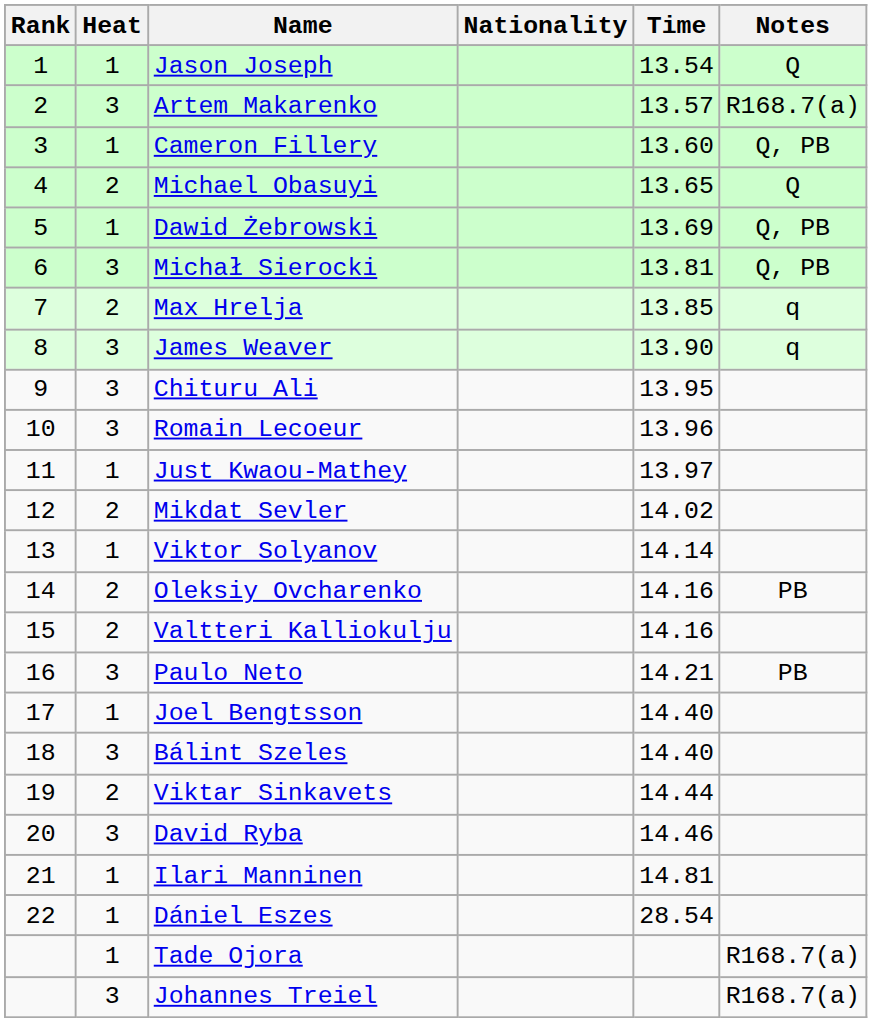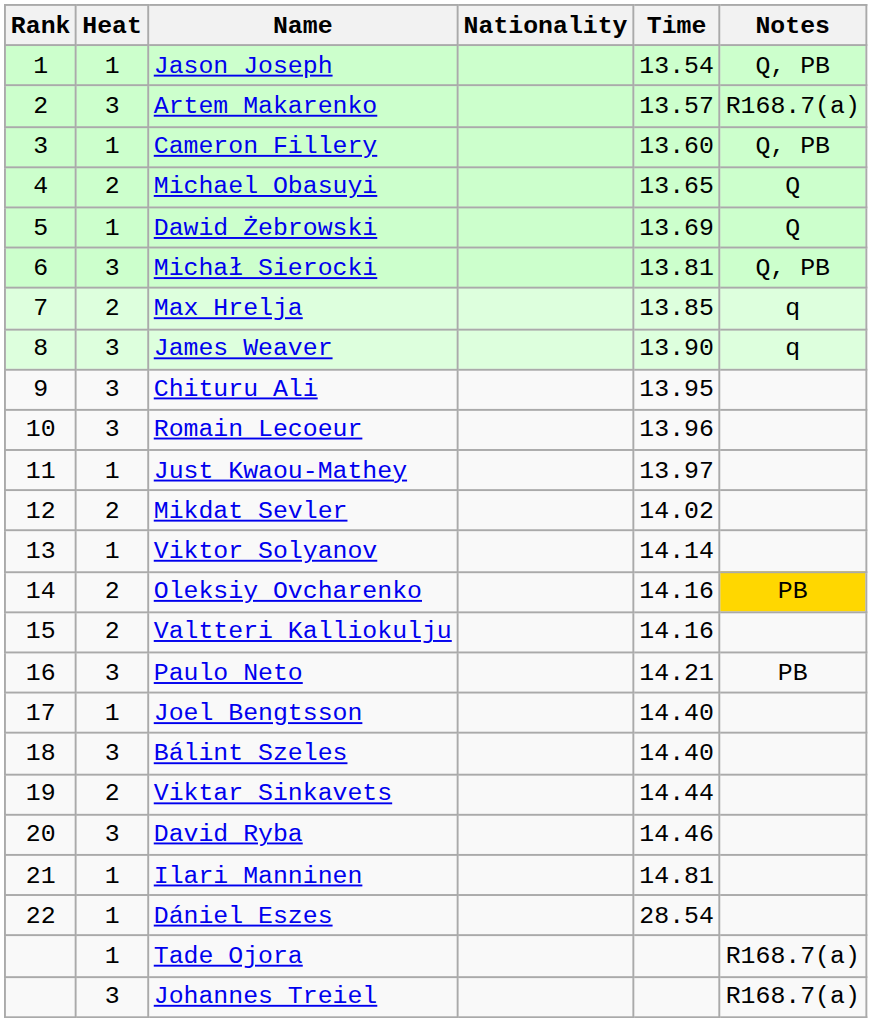 <table class="wikitable sortable" style="text-align:center">
 <tr>
 <th>Rank</th>
 <th>Heat</th>
 <th>Name</th>
 <th>Nationality</th>
 <th>Time</th>
 <th>Notes</th>
 </tr>
 <tr bgcolor=ccffcc>
 <td>1</td>
 <td>1</td>
 <td align=left><a href='#'>Jason Joseph</a></td>
 <td align=left></td>
 <td>13.54</td>
-<td>Q</td>
+<td>Q, PB</td>
 </tr>
 <tr bgcolor=ccffcc>
 <td>2</td>
 <td>3</td>
 <td align=left><a href='#'>Artem Makarenko</a></td>
 <td align=left></td>
 <td>13.57</td>
 <td>R168.7(a)</td>
 </tr>
 <tr bgcolor=ccffcc>
 <td>3</td>
 <td>1</td>
 <td align=left><a href='#'>Cameron Fillery</a></td>
 <td align=left></td>
 <td>13.60</td>
 <td>Q, PB</td>
 </tr>
 <tr bgcolor=ccffcc>
 <td>4</td>
 <td>2</td>
 <td align=left><a href='#'>Michael Obasuyi</a></td>
 <td align=left></td>
 <td>13.65</td>
 <td>Q</td>
 </tr>
 <tr bgcolor=ccffcc>
 <td>5</td>
 <td>1</td>
 <td align=left><a href='#'>Dawid Żebrowski</a></td>
 <td align=left></td>
 <td>13.69</td>
-<td>Q, PB</td>
+<td>Q</td>
 </tr>
 <tr bgcolor=ccffcc>
 <td>6</td>
 <td>3</td>
 <td align=left><a href='#'>Michał Sierocki</a></td>
 <td align=left></td>
 <td>13.81</td>
 <td>Q, PB</td>
 </tr>
 <tr bgcolor=ddffdd>
 <td>7</td>
 <td>2</td>
 <td align=left><a href='#'>Max Hrelja</a></td>
 <td align=left></td>
 <td>13.85</td>
 <td>q</td>
 </tr>
 <tr bgcolor=ddffdd>
 <td>8</td>
 <td>3</td>
 <td align=left><a href='#'>James Weaver</a></td>
 <td align=left></td>
 <td>13.90</td>
 <td>q</td>
 </tr>
 <tr>
 <td>9</td>
 <td>3</td>
 <td align=left><a href='#'>Chituru Ali</a></td>
 <td align=left></td>
 <td>13.95</td>
 <td></td>
 </tr>
 <tr>
 <td>10</td>
 <td>3</td>
 <td align=left><a href='#'>Romain Lecoeur</a></td>
 <td align=left></td>
 <td>13.96</td>
 <td></td>
 </tr>
 <tr>
 <td>11</td>
 <td>1</td>
 <td align=left><a href='#'>Just Kwaou-Mathey</a></td>
 <td align=left></td>
 <td>13.97</td>
 <td></td>
 </tr>
 <tr>
 <td>12</td>
 <td>2</td>
 <td align=left><a href='#'>Mikdat Sevler</a></td>
 <td align=left></td>
 <td>14.02</td>
 <td></td>
 </tr>
 <tr>
 <td>13</td>
 <td>1</td>
 <td align=left><a href='#'>Viktor Solyanov</a></td>
 <td align=left></td>
 <td>14.14</td>
 <td></td>
 </tr>
 <tr>
 <td>14</td>
 <td>2</td>
 <td align=left><a href='#'>Oleksiy Ovcharenko</a></td>
 <td align=left></td>
 <td>14.16</td>
-<td>PB</td>
+<td style="background: gold;">PB</td>
 </tr>
 <tr>
 <td>15</td>
 <td>2</td>
 <td align=left><a href='#'>Valtteri Kalliokulju</a></td>
 <td align=left></td>
 <td>14.16</td>
 <td></td>
 </tr>
 <tr>
 <td>16</td>
 <td>3</td>
 <td align=left><a href='#'>Paulo Neto</a></td>
 <td align=left></td>
 <td>14.21</td>
 <td>PB</td>
 </tr>
 <tr>
 <td>17</td>
 <td>1</td>
 <td align=left><a href='#'>Joel Bengtsson</a></td>
 <td align=left></td>
 <td>14.40</td>
 <td></td>
 </tr>
 <tr>
 <td>18</td>
 <td>3</td>
 <td align=left><a href='#'>Bálint Szeles</a></td>
 <td align=left></td>
 <td>14.40</td>
 <td></td>
 </tr>
 <tr>
 <td>19</td>
 <td>2</td>
 <td align=left><a href='#'>Viktar Sinkavets</a></td>
 <td align=left></td>
 <td>14.44</td>
 <td></td>
 </tr>
 <tr>
 <td>20</td>
 <td>3</td>
 <td align=left><a href='#'>David Ryba</a></td>
 <td align=left></td>
 <td>14.46</td>
 <td></td>
 </tr>
 <tr>
 <td>21</td>
 <td>1</td>
 <td align=left><a href='#'>Ilari Manninen</a></td>
 <td align=left></td>
 <td>14.81</td>
 <td></td>
 </tr>
 <tr>
 <td>22</td>
 <td>1</td>
 <td align=left><a href='#'>Dániel Eszes</a></td>
 <td align=left></td>
 <td>28.54</td>
 <td></td>
 </tr>
 <tr>
 <td></td>
 <td>1</td>
 <td align=left><a href='#'>Tade Ojora</a></td>
 <td align=left></td>
 <td></td>
 <td>R168.7(a)</td>
 </tr>
 <tr>
 <td></td>
 <td>3</td>
 <td align=left><a href='#'>Johannes Treiel</a></td>
 <td align=left></td>
 <td></td>
 <td>R168.7(a)</td>
 </tr>
 </table>
